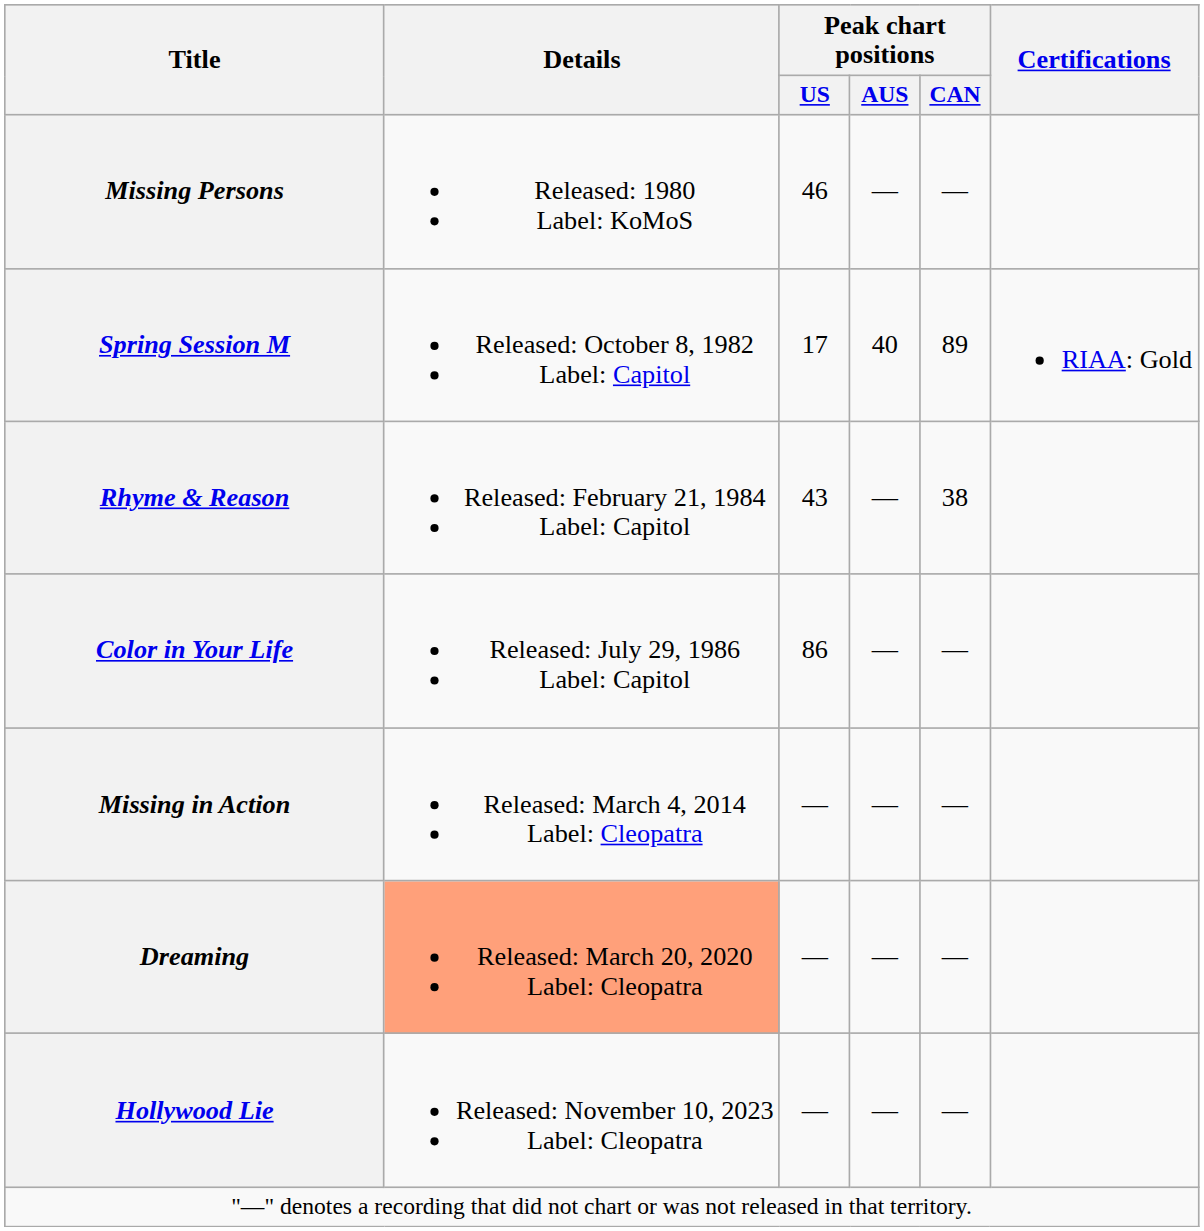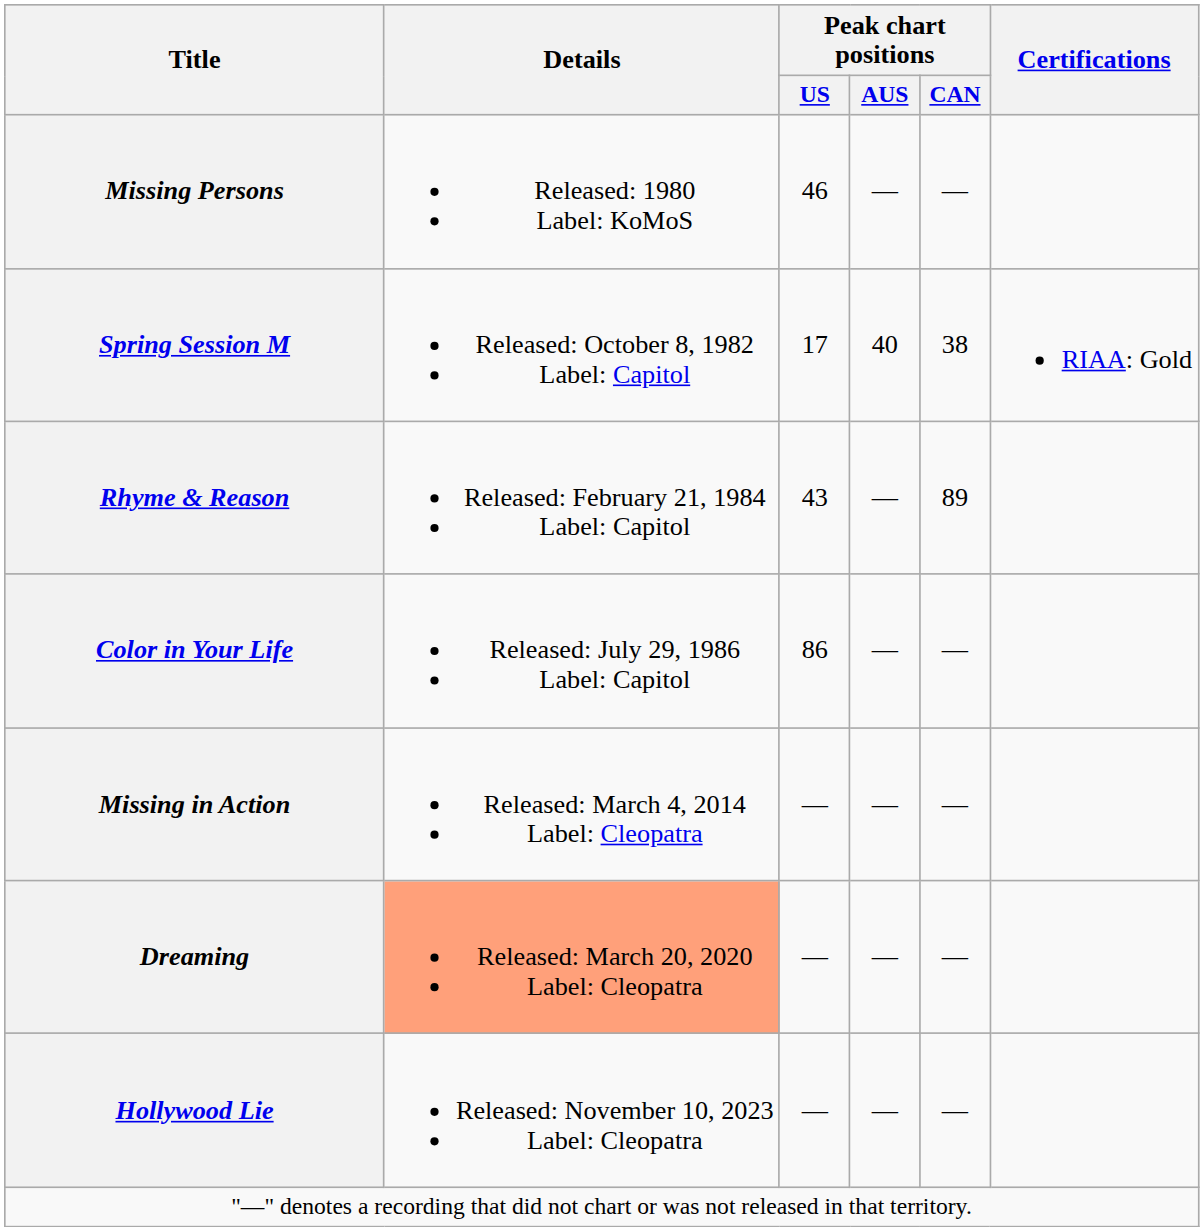 <table class="wikitable plainrowheaders" style="text-align:center;">
 <tr>
 <th scope="col" rowspan="2" style="width:14em;">Title</th>
 <th scope="col" rowspan="2">Details</th>
 <th scope="col" colspan="3">Peak chart positions</th>
 <th scope="col" rowspan="2"><a href='#'>Certifications</a></th>
 </tr>
 <tr>
 <th scope="col" style="width:2.5em;font-size:90%;"><a href='#'>US</a><br></th>
 <th scope="col" style="width:2.5em;font-size:90%;"><a href='#'>AUS</a><br></th>
 <th scope="col" style="width:2.5em;font-size:90%;"><a href='#'>CAN</a><br></th>
 </tr>
 <tr>
 <th scope="row"><em>Missing Persons</em></th>
 <td><br><ul><li>Released: 1980</li><li>Label: KoMoS</li></ul></td>
 <td>46</td>
 <td>—</td>
 <td>—</td>
 <td></td>
 </tr>
 <tr>
 <th scope="row"><em><a href='#'>Spring Session M</a></em></th>
 <td><br><ul><li>Released: October 8, 1982</li><li>Label: <a href='#'>Capitol</a></li></ul></td>
 <td>17</td>
 <td>40</td>
-<td>89</td>
+<td>38</td>
 <td><br><ul><li><a href='#'>RIAA</a>: Gold</li></ul></td>
 </tr>
 <tr>
 <th scope="row"><em><a href='#'>Rhyme & Reason</a></em></th>
 <td><br><ul><li>Released: February 21, 1984</li><li>Label: Capitol</li></ul></td>
 <td>43</td>
 <td>—</td>
-<td>38</td>
+<td>89</td>
 <td></td>
 </tr>
 <tr>
 <th scope="row"><em><a href='#'>Color in Your Life</a></em></th>
 <td><br><ul><li>Released: July 29, 1986</li><li>Label: Capitol</li></ul></td>
 <td>86</td>
 <td>—</td>
 <td>—</td>
 <td></td>
 </tr>
 <tr>
 <th scope="row"><em>Missing in Action</em></th>
 <td><br><ul><li>Released: March 4, 2014</li><li>Label: <a href='#'>Cleopatra</a></li></ul></td>
 <td>—</td>
 <td>—</td>
 <td>—</td>
 <td></td>
 </tr>
 <tr>
 <th scope="row"><em>Dreaming</em></th>
 <td style="background: lightsalmon;"><br><ul><li>Released: March 20, 2020</li><li>Label: Cleopatra</li></ul></td>
 <td>—</td>
 <td>—</td>
 <td>—</td>
 <td></td>
 </tr>
 <tr>
 <th scope="row"><em><a href='#'>Hollywood Lie</a></em></th>
 <td><br><ul><li>Released: November 10, 2023</li><li>Label: Cleopatra</li></ul></td>
 <td>—</td>
 <td>—</td>
 <td>—</td>
 <td></td>
 </tr>
 <tr>
 <td colspan="6" style="font-size:90%">"—" denotes a recording that did not chart or was not released in that territory.</td>
 </tr>
 </table>
